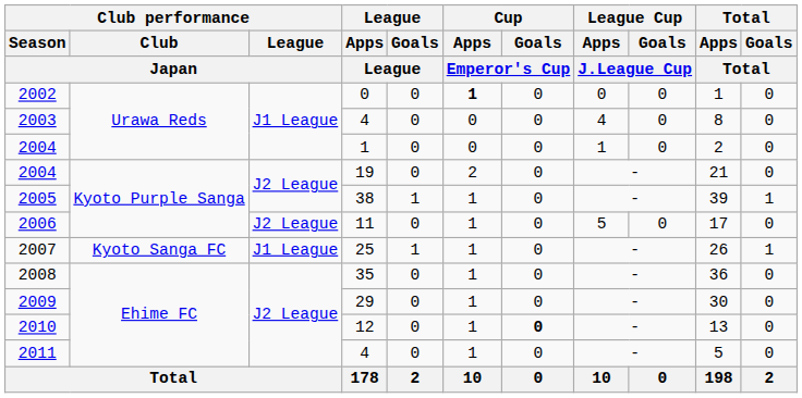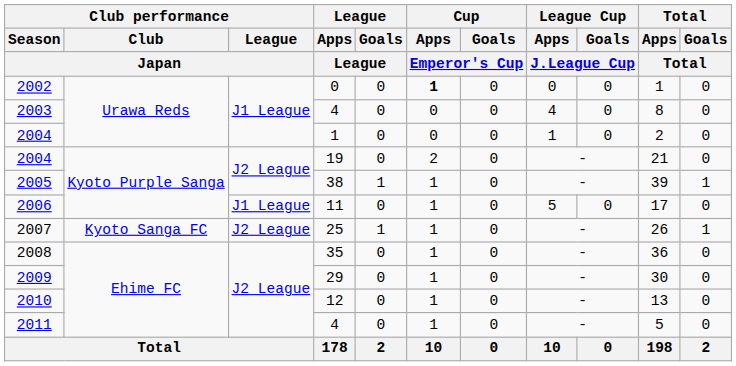 <table class="wikitable" style="text-align:center;">
 <tr>
 <th colspan=3>Club performance</th>
 <th colspan=2>League</th>
 <th colspan=2>Cup</th>
 <th colspan=2>League Cup</th>
 <th colspan=2>Total</th>
 </tr>
 <tr>
 <th>Season</th>
 <th>Club</th>
 <th>League</th>
 <th>Apps</th>
 <th>Goals</th>
 <th>Apps</th>
 <th>Goals</th>
 <th>Apps</th>
 <th>Goals</th>
 <th>Apps</th>
 <th>Goals</th>
 </tr>
 <tr>
 <th colspan=3>Japan</th>
 <th colspan=2>League</th>
 <th colspan=2><a href='#'>Emperor's Cup</a></th>
 <th colspan=2><a href='#'>J.League Cup</a></th>
 <th colspan=2>Total</th>
 </tr>
 <tr>
 <td><a href='#'>2002</a></td>
 <td rowspan="3"><a href='#'>Urawa Reds</a></td>
 <td rowspan="3"><a href='#'>J1 League</a></td>
 <td>0</td>
 <td>0</td>
 <td><strong>1</strong></td>
 <td>0</td>
 <td>0</td>
 <td>0</td>
 <td>1</td>
 <td>0</td>
 </tr>
 <tr>
 <td><a href='#'>2003</a></td>
 <td>4</td>
 <td>0</td>
 <td>0</td>
 <td>0</td>
 <td>4</td>
 <td>0</td>
 <td>8</td>
 <td>0</td>
 </tr>
 <tr>
 <td><a href='#'>2004</a></td>
 <td>1</td>
 <td>0</td>
 <td>0</td>
 <td>0</td>
 <td>1</td>
 <td>0</td>
 <td>2</td>
 <td>0</td>
 </tr>
 <tr>
 <td><a href='#'>2004</a></td>
 <td rowspan="3"><a href='#'>Kyoto Purple Sanga</a></td>
 <td rowspan="2"><a href='#'>J2 League</a></td>
 <td>19</td>
 <td>0</td>
 <td>2</td>
 <td>0</td>
 <td colspan="2">-</td>
 <td>21</td>
 <td>0</td>
 </tr>
 <tr>
 <td><a href='#'>2005</a></td>
 <td>38</td>
 <td>1</td>
 <td>1</td>
 <td>0</td>
 <td colspan="2">-</td>
 <td>39</td>
 <td>1</td>
 </tr>
 <tr>
 <td><a href='#'>2006</a></td>
-<td><a href='#'>J2 League</a></td>
+<td><a href='#'>J1 League</a></td>
 <td>11</td>
 <td>0</td>
 <td>1</td>
 <td>0</td>
 <td>5</td>
 <td>0</td>
 <td>17</td>
 <td>0</td>
 </tr>
 <tr>
 <td>2007</td>
 <td><a href='#'>Kyoto Sanga FC</a></td>
-<td><a href='#'>J1 League</a></td>
+<td><a href='#'>J2 League</a></td>
 <td>25</td>
 <td>1</td>
 <td>1</td>
 <td>0</td>
 <td colspan="2">-</td>
 <td>26</td>
 <td>1</td>
 </tr>
 <tr>
 <td>2008</td>
 <td rowspan="4"><a href='#'>Ehime FC</a></td>
 <td rowspan="4"><a href='#'>J2 League</a></td>
 <td>35</td>
 <td>0</td>
 <td>1</td>
 <td>0</td>
 <td colspan="2">-</td>
 <td>36</td>
 <td>0</td>
 </tr>
 <tr>
 <td><a href='#'>2009</a></td>
 <td>29</td>
 <td>0</td>
 <td>1</td>
 <td>0</td>
 <td colspan="2">-</td>
 <td>30</td>
 <td>0</td>
 </tr>
 <tr>
 <td><a href='#'>2010</a></td>
 <td>12</td>
 <td>0</td>
 <td>1</td>
-<td><strong>0</strong></td>
+<td>0</td>
 <td colspan="2">-</td>
 <td>13</td>
 <td>0</td>
 </tr>
 <tr>
 <td><a href='#'>2011</a></td>
 <td>4</td>
 <td>0</td>
 <td>1</td>
 <td>0</td>
 <td colspan="2">-</td>
 <td>5</td>
 <td>0</td>
 </tr>
 <tr>
 <th colspan=3>Total</th>
 <th>178</th>
 <th>2</th>
 <th>10</th>
 <th>0</th>
 <th>10</th>
 <th>0</th>
 <th>198</th>
 <th>2</th>
 </tr>
 </table>
